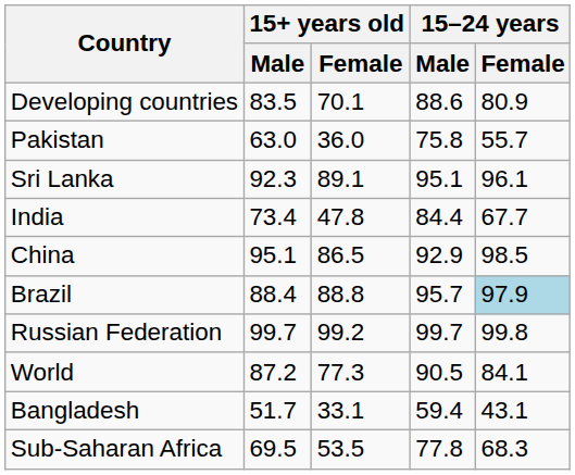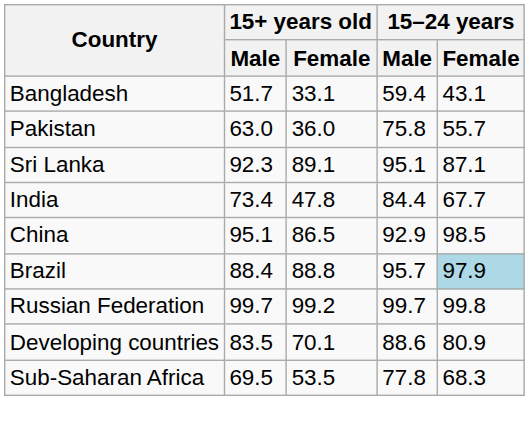 <table class="wikitable sortable">
 <tr>
 <th rowspan="2">Country</th>
 <th colspan="2">15+ years old</th>
 <th colspan="2">15–24 years</th>
 </tr>
 <tr>
 <th>Male</th>
 <th>Female</th>
 <th>Male</th>
 <th>Female</th>
 </tr>
 <tr>
-<td>Developing countries</td>
-<td>83.5</td>
-<td>70.1</td>
-<td>88.6</td>
-<td>80.9</td>
+<td>Bangladesh</td>
+<td>51.7</td>
+<td>33.1</td>
+<td>59.4</td>
+<td>43.1</td>
 </tr>
 <tr>
 <td>Pakistan</td>
 <td>63.0</td>
 <td>36.0</td>
 <td>75.8</td>
 <td>55.7</td>
 </tr>
 <tr>
 <td>Sri Lanka</td>
 <td>92.3</td>
 <td>89.1</td>
 <td>95.1</td>
-<td>96.1</td>
+<td>87.1</td>
 </tr>
 <tr>
 <td>India</td>
 <td>73.4</td>
 <td>47.8</td>
 <td>84.4</td>
 <td>67.7</td>
 </tr>
 <tr>
 <td>China</td>
 <td>95.1</td>
 <td>86.5</td>
 <td>92.9</td>
 <td>98.5</td>
 </tr>
 <tr>
 <td>Brazil</td>
 <td>88.4</td>
 <td>88.8</td>
 <td>95.7</td>
 <td style="background: lightblue;">97.9</td>
 </tr>
 <tr>
 <td>Russian Federation</td>
 <td>99.7</td>
 <td>99.2</td>
 <td>99.7</td>
 <td>99.8</td>
 </tr>
 <tr>
-<td>World</td>
-<td>87.2</td>
-<td>77.3</td>
-<td>90.5</td>
-<td>84.1</td>
-</tr>
-<tr>
-<td>Bangladesh</td>
-<td>51.7</td>
-<td>33.1</td>
-<td>59.4</td>
-<td>43.1</td>
+<td>Developing countries</td>
+<td>83.5</td>
+<td>70.1</td>
+<td>88.6</td>
+<td>80.9</td>
 </tr>
 <tr>
 <td>Sub-Saharan Africa</td>
 <td>69.5</td>
 <td>53.5</td>
 <td>77.8</td>
 <td>68.3</td>
 </tr>
 </table>
